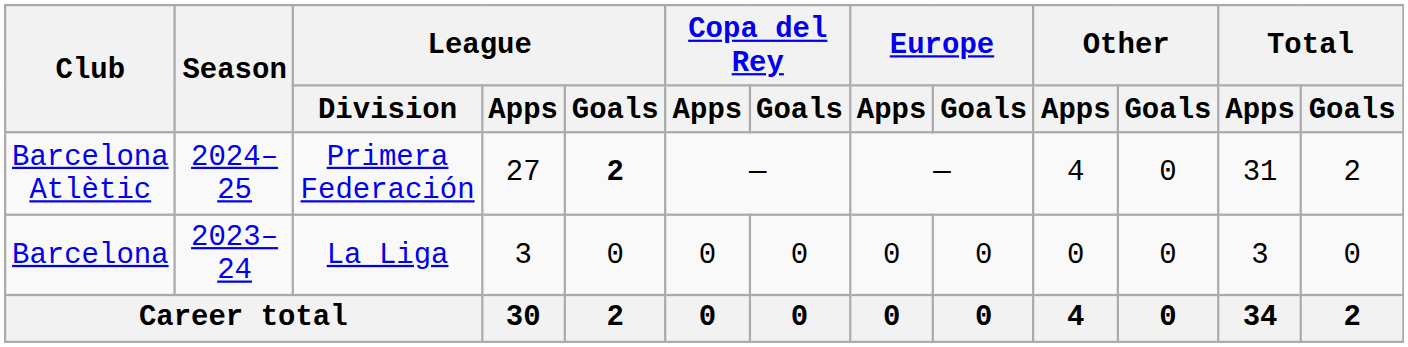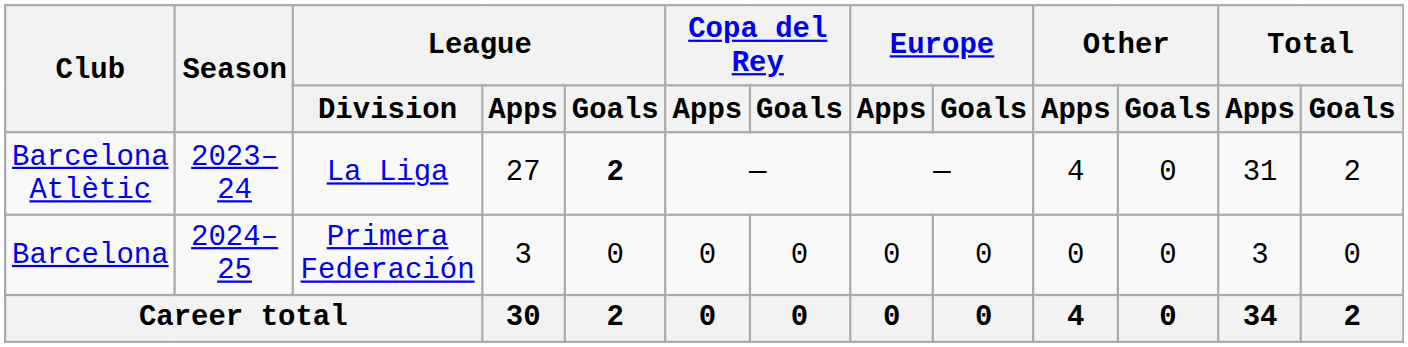 <table class="wikitable" Style="text-align: center">
 <tr>
 <th rowspan="2">Club</th>
 <th rowspan="2">Season</th>
 <th colspan="3">League</th>
 <th colspan="2"><a href='#'>Copa del Rey</a></th>
 <th colspan="2"><a href='#'>Europe</a></th>
 <th colspan="2">Other</th>
 <th colspan="2">Total</th>
 </tr>
 <tr>
 <th>Division</th>
 <th>Apps</th>
 <th>Goals</th>
 <th>Apps</th>
 <th>Goals</th>
 <th>Apps</th>
 <th>Goals</th>
 <th>Apps</th>
 <th>Goals</th>
 <th>Apps</th>
 <th>Goals</th>
 </tr>
 <tr>
 <td><a href='#'>Barcelona Atlètic</a></td>
-<td><a href='#'>2024–25</a></td>
-<td><a href='#'>Primera Federación</a></td>
+<td><a href='#'>2023–24</a></td>
+<td><a href='#'>La Liga</a></td>
 <td>27</td>
 <td><strong>2</strong></td>
 <td colspan="2">—</td>
 <td colspan="2">—</td>
 <td>4</td>
 <td>0</td>
 <td>31</td>
 <td>2</td>
 </tr>
 <tr>
 <td><a href='#'>Barcelona</a></td>
-<td><a href='#'>2023–24</a></td>
-<td><a href='#'>La Liga</a></td>
+<td><a href='#'>2024–25</a></td>
+<td><a href='#'>Primera Federación</a></td>
 <td>3</td>
 <td>0</td>
 <td>0</td>
 <td>0</td>
 <td>0</td>
 <td>0</td>
 <td>0</td>
 <td>0</td>
 <td>3</td>
 <td>0</td>
 </tr>
 <tr>
 <th colspan="3">Career total</th>
 <th>30</th>
 <th>2</th>
 <th>0</th>
 <th>0</th>
 <th>0</th>
 <th>0</th>
 <th>4</th>
 <th>0</th>
 <th>34</th>
 <th>2</th>
 </tr>
 </table>
